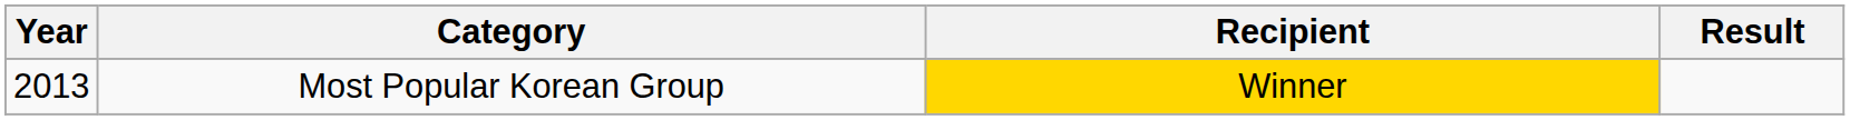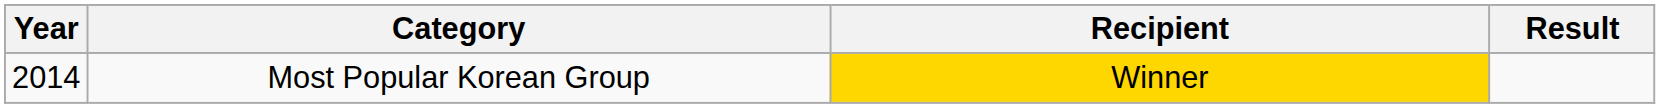 <table class="wikitable" style="text-align:center">
 <tr>
 <th width="5%">Year</th>
 <th width="45%">Category</th>
 <th width="40%">Recipient</th>
 <th width="10%">Result</th>
 </tr>
 <tr>
-<td>2013</td>
+<td>2014</td>
 <td>Most Popular Korean Group</td>
 <td style="background: gold;">Winner</td>
 <td></td>
 </tr>
 </table>
